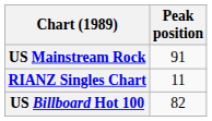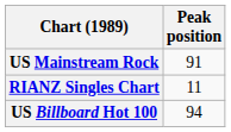 <table class="wikitable sortable plainrowheaders" style="text-align:center">
 <tr>
 <th scope="col">Chart (1989)</th>
 <th scope="col">Peak<br>position</th>
 </tr>
 <tr>
 <th scope="row">US <a href='#'>Mainstream Rock</a></th>
 <td>91</td>
 </tr>
 <tr>
 <th scope="row"><a href='#'>RIANZ Singles Chart</a></th>
 <td>11</td>
 </tr>
 <tr>
 <th scope="row">US <a href='#'><em>Billboard</em> Hot 100</a></th>
-<td>82</td>
+<td>94</td>
 </tr>
 </table>
